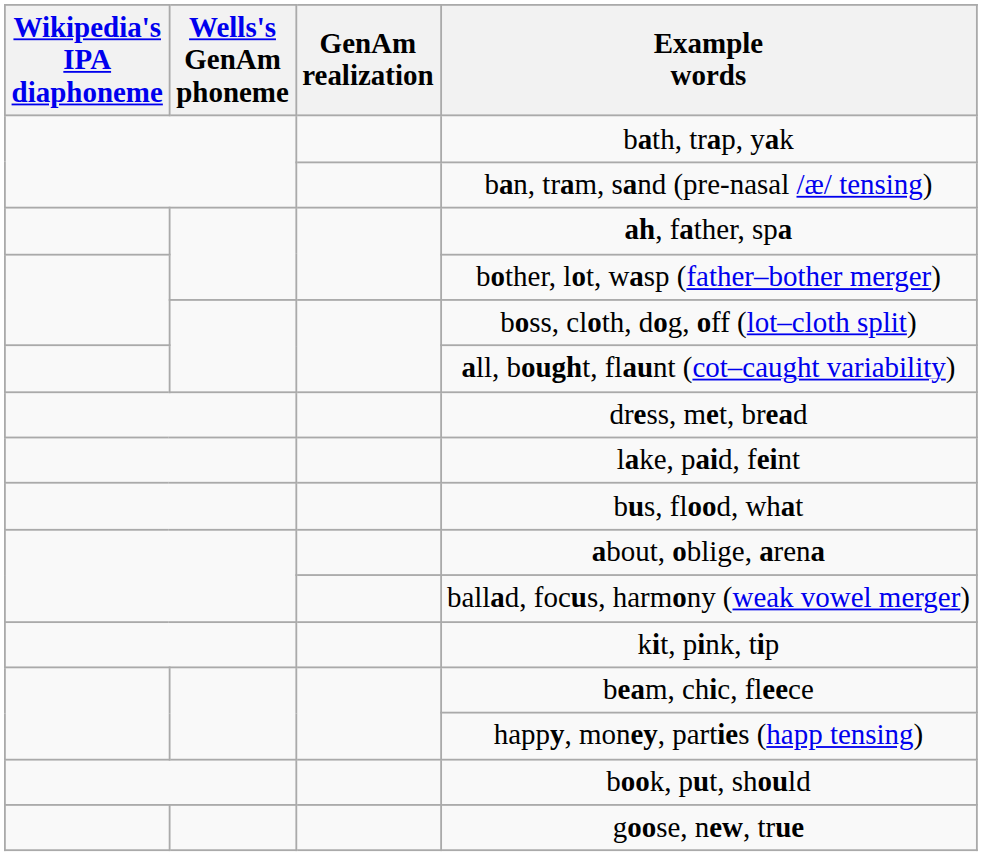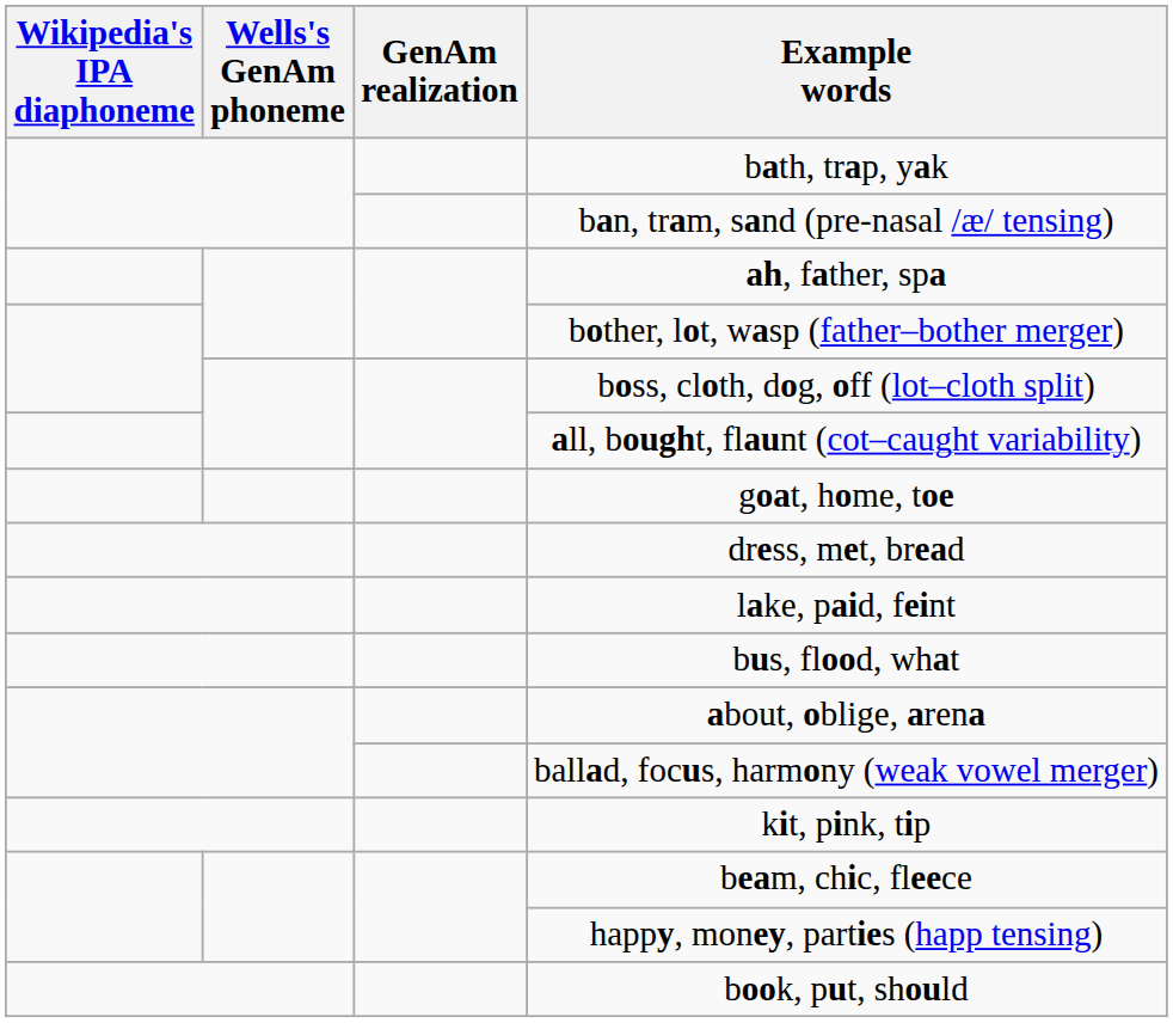 <table class="wikitable" style="text-align: center;">
 <tr>
 <th><a href='#'>Wikipedia's<br> IPA<br> diaphoneme</a></th>
 <th><a href='#'>Wells's</a> <br>GenAm <br>phoneme</th>
 <th>GenAm <br>realization</th>
 <th>Example <br>words</th>
 </tr>
 <tr>
 <td colspan="2" rowspan="2"></td>
 <td> </td>
 <td>b<strong>a</strong>th, tr<strong>a</strong>p, y<strong>a</strong>k</td>
 </tr>
 <tr>
 <td></td>
 <td>b<strong>a</strong>n, tr<strong>a</strong>m, s<strong>a</strong>nd (pre-nasal <a href='#'>/æ/ tensing</a>)</td>
 </tr>
 <tr>
 <td></td>
 <td rowspan="2"></td>
 <td rowspan="2"> </td>
 <td><strong>ah</strong>, f<strong>a</strong>ther, sp<strong>a</strong></td>
 </tr>
 <tr>
 <td rowspan="2"></td>
 <td>b<strong>o</strong>ther, l<strong>o</strong>t, w<strong>a</strong>sp (<a href='#'>father–bother merger</a>)</td>
 </tr>
 <tr>
 <td rowspan="2"></td>
 <td rowspan="2"> </td>
 <td>b<strong>o</strong>ss, cl<strong>o</strong>th, d<strong>o</strong>g, <strong>o</strong>ff (<a href='#'>lot–cloth split</a>)</td>
 </tr>
 <tr>
 <td></td>
 <td><strong>a</strong>ll, b<strong>ough</strong>t, fl<strong>au</strong>nt (<a href='#'>cot–caught variability</a>)</td>
+</tr>
+<tr>
+<td></td>
+<td></td>
+<td> </td>
+<td>g<strong>oa</strong>t, h<strong>o</strong>me, t<strong>oe</strong></td>
 </tr>
 <tr>
 <td colspan="2"></td>
 <td> </td>
 <td>dr<strong>e</strong>ss, m<strong>e</strong>t, br<strong>ea</strong>d</td>
 </tr>
 <tr>
 <td colspan="2"></td>
 <td> </td>
 <td>l<strong>a</strong>ke, p<strong>ai</strong>d, f<strong>ei</strong>nt</td>
 </tr>
 <tr>
 <td colspan="2"></td>
 <td> </td>
 <td>b<strong>u</strong>s, fl<strong>oo</strong>d, wh<strong>a</strong>t</td>
 </tr>
 <tr>
 <td colspan="2" rowspan="2"></td>
 <td> </td>
 <td><strong>a</strong>bout, <strong>o</strong>blige, <strong>a</strong>ren<strong>a</strong></td>
 </tr>
 <tr>
 <td> </td>
 <td>ball<strong>a</strong>d, foc<strong>u</strong>s, harm<strong>o</strong>ny (<a href='#'>weak vowel merger</a>)</td>
 </tr>
 <tr>
 <td colspan="2"></td>
 <td> </td>
 <td>k<strong>i</strong>t, p<strong>i</strong>nk, t<strong>i</strong>p</td>
 </tr>
 <tr>
 <td rowspan="2"></td>
 <td rowspan="2"></td>
 <td rowspan="2"> </td>
 <td>b<strong>ea</strong>m, ch<strong>i</strong>c, fl<strong>ee</strong>ce</td>
 </tr>
 <tr>
 <td>happ<strong>y</strong>, mon<strong>ey</strong>, part<strong>ie</strong>s (<a href='#'>happ tensing</a>)</td>
 </tr>
 <tr>
 <td colspan="2"></td>
 <td> </td>
 <td>b<strong>oo</strong>k, p<strong>u</strong>t, sh<strong>ou</strong>ld</td>
 </tr>
-<tr>
-<td></td>
-<td></td>
-<td> </td>
-<td>g<strong>oo</strong>se, n<strong>ew</strong>, tr<strong>ue</strong></td>
-</tr>
 </table>
